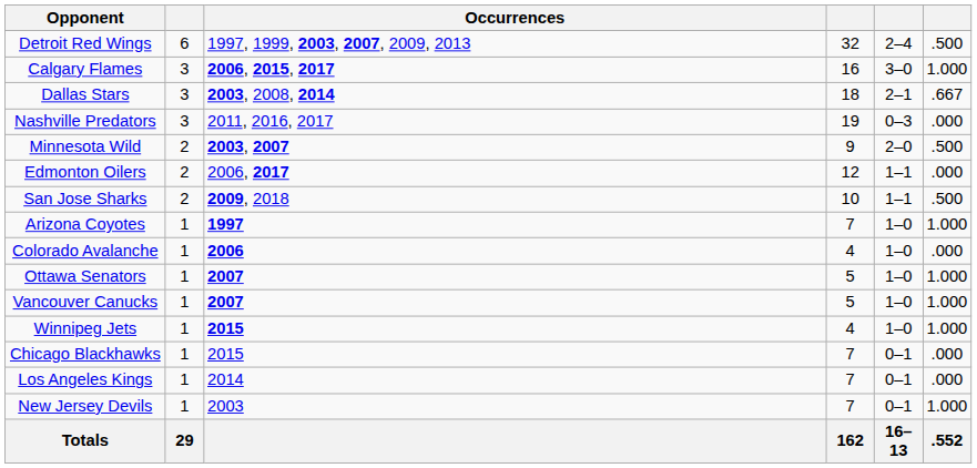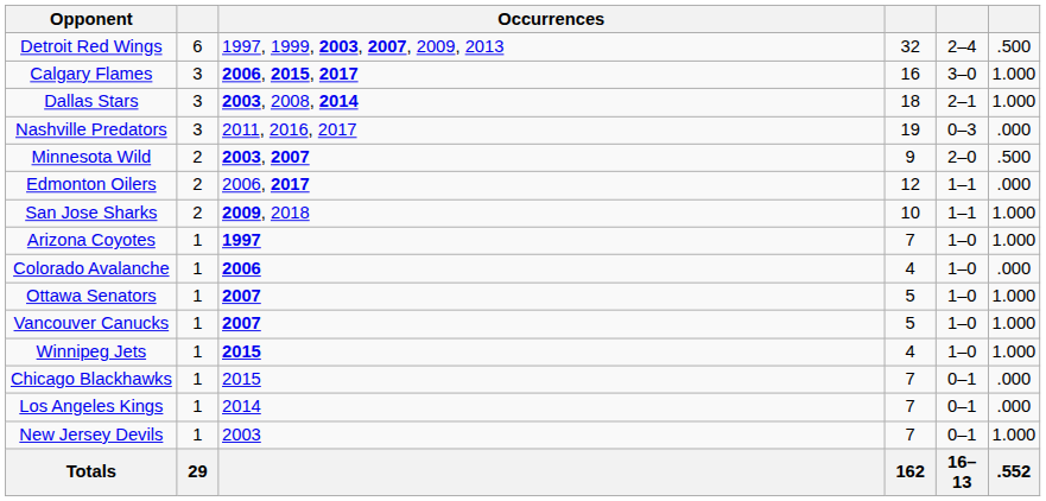 <table class="wikitable sortable" style="text-align: center; width: 75%;">
 <tr>
 <th width="150">Opponent</th>
 <th width="30"></th>
 <th>Occurrences</th>
 <th width="40"></th>
 <th width="40"></th>
 <th width="40"></th>
 </tr>
 <tr>
 <td><a href='#'>Detroit Red Wings</a></td>
 <td>6</td>
 <td align=left><a href='#'>1997</a>, <a href='#'>1999</a>, <strong><a href='#'>2003</a></strong>, <strong><a href='#'>2007</a></strong>, <a href='#'>2009</a>, <a href='#'>2013</a></td>
 <td>32</td>
 <td>2–4</td>
 <td>.500</td>
 </tr>
 <tr>
 <td><a href='#'>Calgary Flames</a></td>
 <td>3</td>
 <td align=left><strong><a href='#'>2006</a></strong>, <strong><a href='#'>2015</a></strong>, <strong><a href='#'>2017</a></strong></td>
 <td>16</td>
 <td>3–0</td>
 <td>1.000</td>
 </tr>
 <tr>
 <td><a href='#'>Dallas Stars</a></td>
 <td>3</td>
 <td align=left><strong><a href='#'>2003</a></strong>, <a href='#'>2008</a>, <strong><a href='#'>2014</a></strong></td>
 <td>18</td>
 <td>2–1</td>
-<td>.667</td>
+<td>1.000</td>
 </tr>
 <tr>
 <td><a href='#'>Nashville Predators</a></td>
 <td>3</td>
 <td align=left><a href='#'>2011</a>, <a href='#'>2016</a>, <a href='#'>2017</a></td>
 <td>19</td>
 <td>0–3</td>
 <td>.000</td>
 </tr>
 <tr>
 <td><a href='#'>Minnesota Wild</a></td>
 <td>2</td>
 <td align=left><strong><a href='#'>2003</a></strong>, <strong><a href='#'>2007</a></strong></td>
 <td>9</td>
 <td>2–0</td>
 <td>.500</td>
 </tr>
 <tr>
 <td><a href='#'>Edmonton Oilers</a></td>
 <td>2</td>
 <td align=left><a href='#'>2006</a>, <strong><a href='#'>2017</a></strong></td>
 <td>12</td>
 <td>1–1</td>
 <td>.000</td>
 </tr>
 <tr>
 <td><a href='#'>San Jose Sharks</a></td>
 <td>2</td>
 <td align=left><strong><a href='#'>2009</a></strong>, <a href='#'>2018</a></td>
 <td>10</td>
 <td>1–1</td>
-<td>.500</td>
+<td>1.000</td>
 </tr>
 <tr>
 <td><a href='#'>Arizona Coyotes</a></td>
 <td>1</td>
 <td align=left><strong><a href='#'>1997</a></strong></td>
 <td>7</td>
 <td>1–0</td>
 <td>1.000</td>
 </tr>
 <tr>
 <td><a href='#'>Colorado Avalanche</a></td>
 <td>1</td>
 <td align=left><strong><a href='#'>2006</a></strong></td>
 <td>4</td>
 <td>1–0</td>
 <td>.000</td>
 </tr>
 <tr>
 <td><a href='#'>Ottawa Senators</a></td>
 <td>1</td>
 <td align=left><strong><a href='#'>2007</a></strong></td>
 <td>5</td>
 <td>1–0</td>
 <td>1.000</td>
 </tr>
 <tr>
 <td><a href='#'>Vancouver Canucks</a></td>
 <td>1</td>
 <td align=left><strong><a href='#'>2007</a></strong></td>
 <td>5</td>
 <td>1–0</td>
 <td>1.000</td>
 </tr>
 <tr>
 <td><a href='#'>Winnipeg Jets</a></td>
 <td>1</td>
 <td align=left><strong><a href='#'>2015</a></strong></td>
 <td>4</td>
 <td>1–0</td>
 <td>1.000</td>
 </tr>
 <tr>
 <td><a href='#'>Chicago Blackhawks</a></td>
 <td>1</td>
 <td align=left><a href='#'>2015</a></td>
 <td>7</td>
 <td>0–1</td>
 <td>.000</td>
 </tr>
 <tr>
 <td><a href='#'>Los Angeles Kings</a></td>
 <td>1</td>
 <td align=left><a href='#'>2014</a></td>
 <td>7</td>
 <td>0–1</td>
 <td>.000</td>
 </tr>
 <tr>
 <td><a href='#'>New Jersey Devils</a></td>
 <td>1</td>
 <td align=left><a href='#'>2003</a></td>
 <td>7</td>
 <td>0–1</td>
 <td>1.000</td>
 </tr>
 <tr>
 <th width="150">Totals</th>
 <th width="30">29</th>
 <th></th>
 <th width="40">162</th>
 <th width="40">16–13</th>
 <th width="40">.552</th>
 </tr>
 </table>
